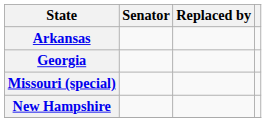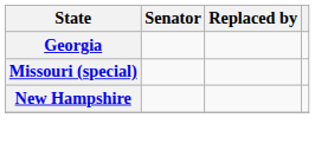 <table class="wikitable sortable plainrowheaders">
 <tr>
 <th scope="col">State</th>
 <th scope="col">Senator</th>
 <th scope="col">Replaced by</th>
 <th scope="col"></th>
-</tr>
-<tr>
-<th><a href='#'>Arkansas</a></th>
-<td></td>
-<td></td>
-<td style="text-align:center;"></td>
 </tr>
 <tr>
 <th><a href='#'>Georgia</a></th>
 <td></td>
 <td></td>
 <td style="text-align:center;"></td>
 </tr>
 <tr>
 <th><a href='#'>Missouri (special)</a></th>
 <td></td>
 <td></td>
 <td style="text-align:center;"></td>
 </tr>
 <tr>
 <th><a href='#'>New Hampshire</a></th>
 <td></td>
 <td></td>
 <td style="text-align:center;"></td>
 </tr>
 <tr>
 </tr>
 </table>
